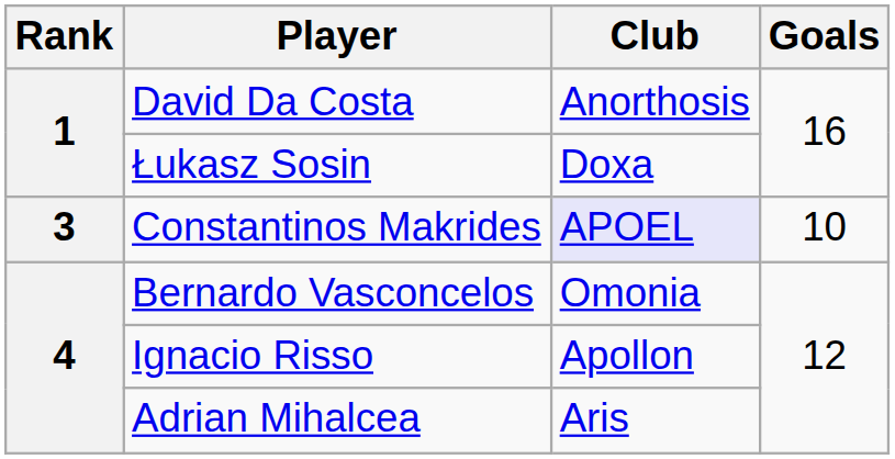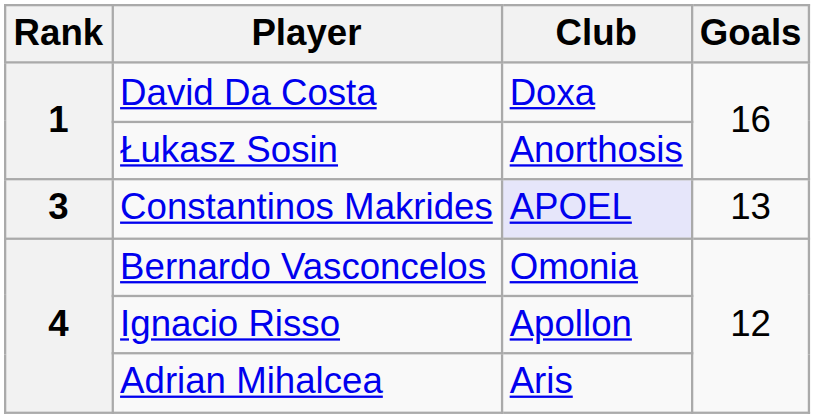 <table class="wikitable" style="text-align:center">
 <tr>
 <th>Rank</th>
 <th>Player</th>
 <th>Club</th>
 <th>Goals</th>
 </tr>
 <tr>
 <th rowspan="2">1</th>
 <td align="left"> <a href='#'>David Da Costa</a></td>
-<td align="left"><a href='#'>Anorthosis</a></td>
+<td align="left"><a href='#'>Doxa</a></td>
 <td rowspan="2">16</td>
 </tr>
 <tr>
 <td align="left"> <a href='#'>Łukasz Sosin</a></td>
-<td align="left"><a href='#'>Doxa</a></td>
+<td align="left"><a href='#'>Anorthosis</a></td>
 </tr>
 <tr>
 <th>3</th>
 <td align="left"> <a href='#'>Constantinos Makrides</a></td>
 <td align="left" style="background: lavender;"><a href='#'>APOEL</a></td>
-<td>10</td>
+<td>13</td>
 </tr>
 <tr>
 <th rowspan="3">4</th>
 <td align="left"> <a href='#'>Bernardo Vasconcelos</a></td>
 <td align="left"><a href='#'>Omonia</a></td>
 <td rowspan="3">12</td>
 </tr>
 <tr>
 <td align="left"> <a href='#'>Ignacio Risso</a></td>
 <td align="left"><a href='#'>Apollon</a></td>
 </tr>
 <tr>
 <td align="left"> <a href='#'>Adrian Mihalcea</a></td>
 <td align="left"><a href='#'>Aris</a></td>
 </tr>
 </table>
